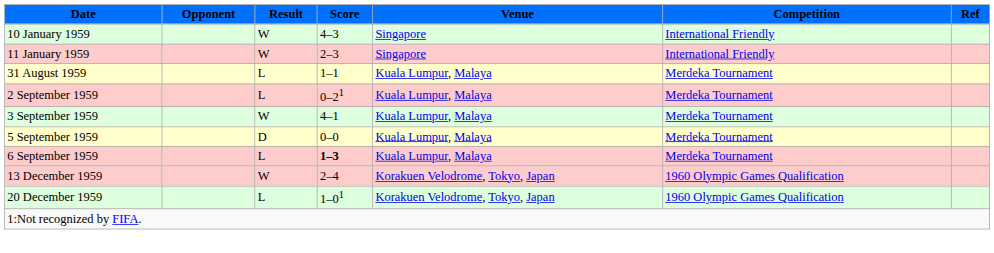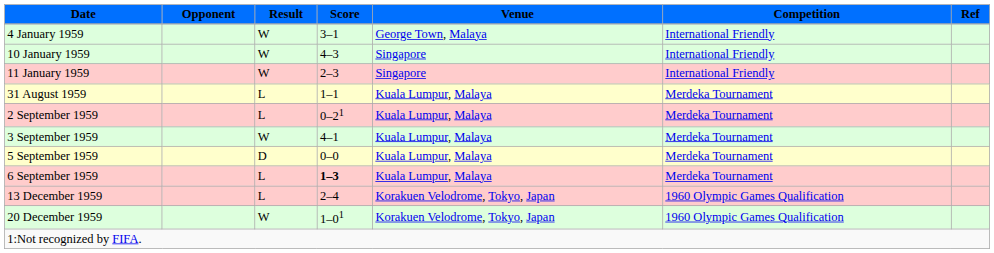 <table width=100% class="wikitable">
 <tr>
 <th style="background:#0070FF;"><span>Date</span></th>
 <th style="background:#0070FF;"><span>Opponent</span></th>
 <th style="background:#0070FF;"><span>Result</span></th>
 <th style="background:#0070FF;"><span>Score</span></th>
 <th style="background:#0070FF;"><span>Venue</span></th>
 <th style="background:#0070FF;"><span>Competition</span></th>
 <th style="background:#0070FF;"><span>Ref</span></th>
 </tr>
 <tr>
+</tr>
+<tr style="background:#dfd;">
+<td>4 January 1959</td>
+<td></td>
+<td>W</td>
+<td>3–1</td>
+<td> <a href='#'>George Town</a>, <a href='#'>Malaya</a></td>
+<td><a href='#'>International Friendly</a></td>
+<td></td>
 </tr>
 <tr style="background:#dfd;">
 <td>10 January 1959</td>
 <td></td>
 <td>W</td>
 <td>4–3</td>
 <td> <a href='#'>Singapore</a></td>
 <td><a href='#'>International Friendly</a></td>
 <td></td>
 </tr>
 <tr style="background:#fcc;">
 <td>11 January 1959</td>
 <td></td>
 <td>W</td>
 <td>2–3</td>
 <td> <a href='#'>Singapore</a></td>
 <td><a href='#'>International Friendly</a></td>
 <td></td>
 </tr>
 <tr bgcolor=#FFFFCC>
 <td>31 August 1959</td>
 <td></td>
 <td>L</td>
 <td>1–1</td>
 <td> <a href='#'>Kuala Lumpur</a>, <a href='#'>Malaya</a></td>
 <td><a href='#'>Merdeka Tournament</a></td>
 <td></td>
 </tr>
 <tr style="background:#fcc;">
 <td>2 September 1959</td>
 <td></td>
 <td>L</td>
 <td>0–2<sup>1</sup></td>
 <td> <a href='#'>Kuala Lumpur</a>, <a href='#'>Malaya</a></td>
 <td><a href='#'>Merdeka Tournament</a></td>
 <td></td>
 </tr>
 <tr style="background:#dfd;">
 <td>3 September 1959</td>
 <td></td>
 <td>W</td>
 <td>4–1</td>
 <td> <a href='#'>Kuala Lumpur</a>, <a href='#'>Malaya</a></td>
 <td><a href='#'>Merdeka Tournament</a></td>
 <td></td>
 </tr>
 <tr bgcolor=#FFFFCC>
 <td>5 September 1959</td>
 <td></td>
 <td>D</td>
 <td>0–0</td>
 <td> <a href='#'>Kuala Lumpur</a>, <a href='#'>Malaya</a></td>
 <td><a href='#'>Merdeka Tournament</a></td>
 <td></td>
 </tr>
 <tr style="background:#fcc;">
 <td>6 September 1959</td>
 <td></td>
 <td>L</td>
 <td><strong>1–3</strong></td>
 <td> <a href='#'>Kuala Lumpur</a>, <a href='#'>Malaya</a></td>
 <td><a href='#'>Merdeka Tournament</a></td>
 <td></td>
 </tr>
 <tr style="background:#fcc;">
 <td>13 December 1959</td>
 <td></td>
-<td>W</td>
+<td>L</td>
 <td>2–4</td>
 <td> <a href='#'>Korakuen Velodrome</a>, <a href='#'>Tokyo</a>, <a href='#'>Japan</a></td>
 <td><a href='#'>1960 Olympic Games Qualification</a></td>
 <td></td>
 </tr>
 <tr style="background:#dfd;">
 <td>20 December 1959</td>
 <td></td>
-<td>L</td>
+<td>W</td>
 <td>1–0<sup>1</sup></td>
 <td> <a href='#'>Korakuen Velodrome</a>, <a href='#'>Tokyo</a>, <a href='#'>Japan</a></td>
 <td><a href='#'>1960 Olympic Games Qualification</a></td>
 <td></td>
 </tr>
 <tr>
 <td colspan=7 align=left>1:Not recognized by <a href='#'>FIFA</a>.</td>
 </tr>
 </table>
